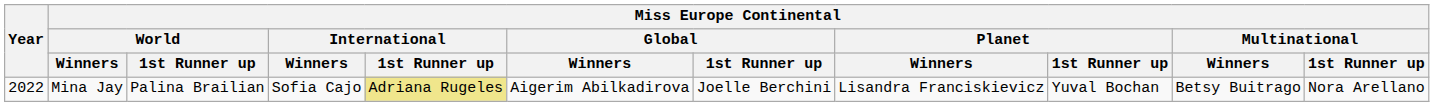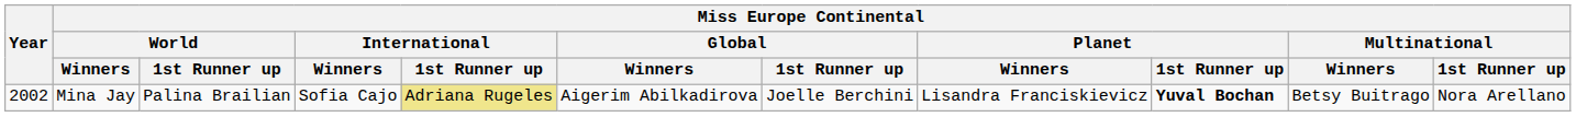 <table class="wikitable" style="font-size: 95%;">
 <tr>
 <th rowspan="3">Year</th>
 <th colspan="10">Miss Europe Continental</th>
 </tr>
 <tr>
 <th colspan="2">World</th>
 <th colspan="2">International</th>
 <th colspan="2">Global</th>
 <th colspan="2">Planet</th>
 <th colspan="2"><strong>Multinational</strong></th>
 </tr>
 <tr>
 <th>Winners</th>
 <th>1st Runner up</th>
 <th>Winners</th>
 <th>1st Runner up</th>
 <th>Winners</th>
 <th>1st Runner up</th>
 <th>Winners</th>
 <th>1st Runner up</th>
 <th>Winners</th>
 <th>1st Runner up</th>
 </tr>
 <tr>
-<td>2022</td>
+<td>2002</td>
 <td>Mina Jay<br></td>
 <td>Palina Brailian<br></td>
 <td>Sofia Cajo<br></td>
 <td style="background: khaki;">Adriana Rugeles<br></td>
 <td>Aigerim Abilkadirova<br></td>
 <td>Joelle Berchini<br></td>
 <td>Lisandra Franciskievicz<br></td>
-<td>Yuval Bochan<br></td>
+<td><strong>Yuval Bochan<br></strong></td>
 <td>Betsy Buitrago<br></td>
 <td>Nora Arellano<br></td>
 </tr>
 </table>
